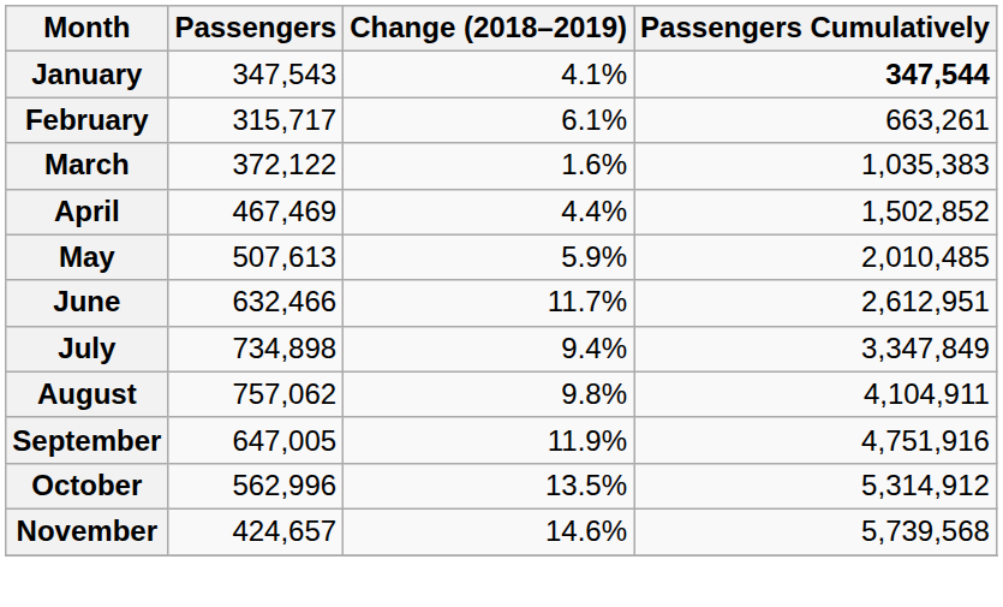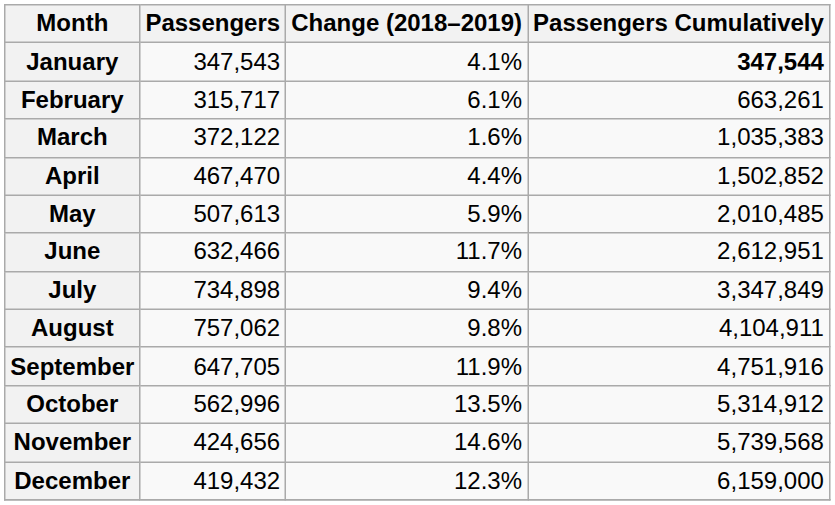 <table class="wikitable sortable">
 <tr>
 <th>Month</th>
 <th>Passengers</th>
 <th>Change (2018–2019)</th>
 <th>Passengers Cumulatively</th>
 </tr>
 <tr align=right>
 <th>January</th>
 <td>347,543</td>
 <td> 4.1%</td>
 <td><strong>347,544</strong></td>
 </tr>
 <tr align=right>
 <th>February</th>
 <td>315,717</td>
 <td> 6.1%</td>
 <td>663,261</td>
 </tr>
 <tr align=right>
 <th>March</th>
 <td>372,122</td>
 <td> 1.6%</td>
 <td>1,035,383</td>
 </tr>
 <tr align=right>
 <th>April</th>
-<td>467,469</td>
+<td>467,470</td>
 <td> 4.4%</td>
 <td>1,502,852</td>
 </tr>
 <tr align=right>
 <th>May</th>
 <td>507,613</td>
 <td> 5.9%</td>
 <td>2,010,485</td>
 </tr>
 <tr align=right>
 <th>June</th>
 <td>632,466</td>
 <td> 11.7%</td>
 <td>2,612,951</td>
 </tr>
 <tr align=right>
 <th>July</th>
 <td>734,898</td>
 <td> 9.4%</td>
 <td>3,347,849</td>
 </tr>
 <tr align=right>
 <th>August</th>
 <td>757,062</td>
 <td> 9.8%</td>
 <td>4,104,911</td>
 </tr>
 <tr align=right>
 <th>September</th>
-<td>647,005</td>
+<td>647,705</td>
 <td> 11.9%</td>
 <td>4,751,916</td>
 </tr>
 <tr align=right>
 <th>October</th>
 <td>562,996</td>
 <td> 13.5%</td>
 <td>5,314,912</td>
 </tr>
 <tr align=right>
 <th>November</th>
-<td>424,657</td>
+<td>424,656</td>
 <td> 14.6%</td>
 <td>5,739,568</td>
 </tr>
 <tr align=right>
+<th>December</th>
+<td>419,432</td>
+<td> 12.3%</td>
+<td>6,159,000</td>
+</tr>
+<tr align=right>
 </tr>
 </table>
